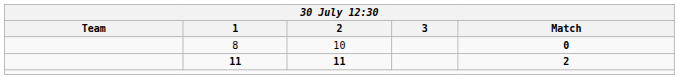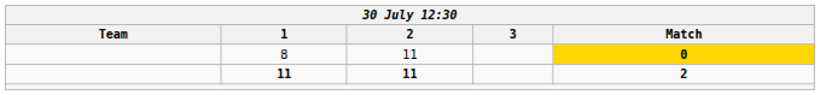 <table class=wikitable style="text-align:center; width: 55%">
 <tr>
 <th colspan=10><em>30 July 12:30</em></th>
 </tr>
 <tr>
 <th>Team</th>
 <th>1</th>
 <th>2</th>
 <th>3</th>
 <th>Match</th>
 </tr>
 <tr>
 <td align=left><br></td>
 <td>8</td>
-<td>10</td>
+<td>11</td>
 <td></td>
-<td><strong>0</strong></td>
+<td style="background: gold;"><strong>0</strong></td>
 </tr>
 <tr>
 <td align=left><strong><br></strong></td>
 <td><strong>11</strong></td>
 <td><strong>11</strong></td>
 <td></td>
 <td><strong>2</strong></td>
 </tr>
 <tr>
 <td colspan=10></td>
 </tr>
 </table>
